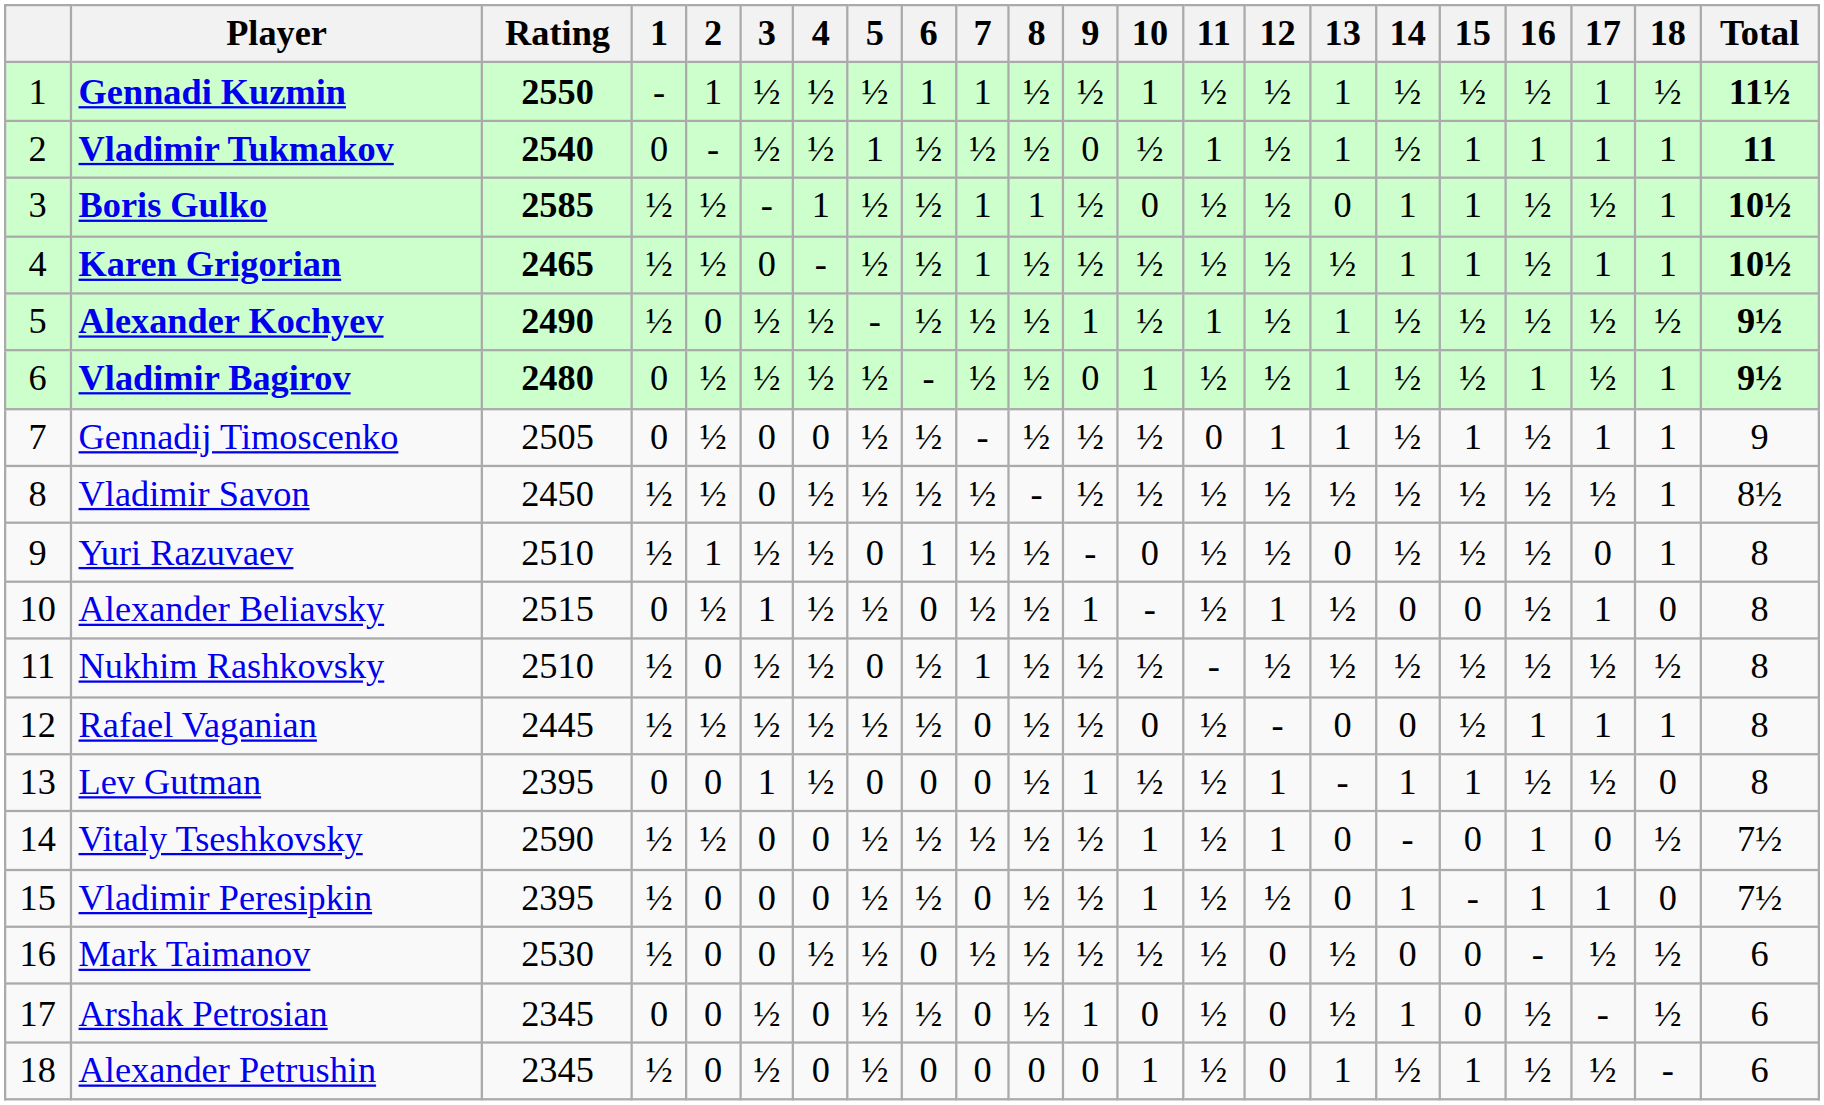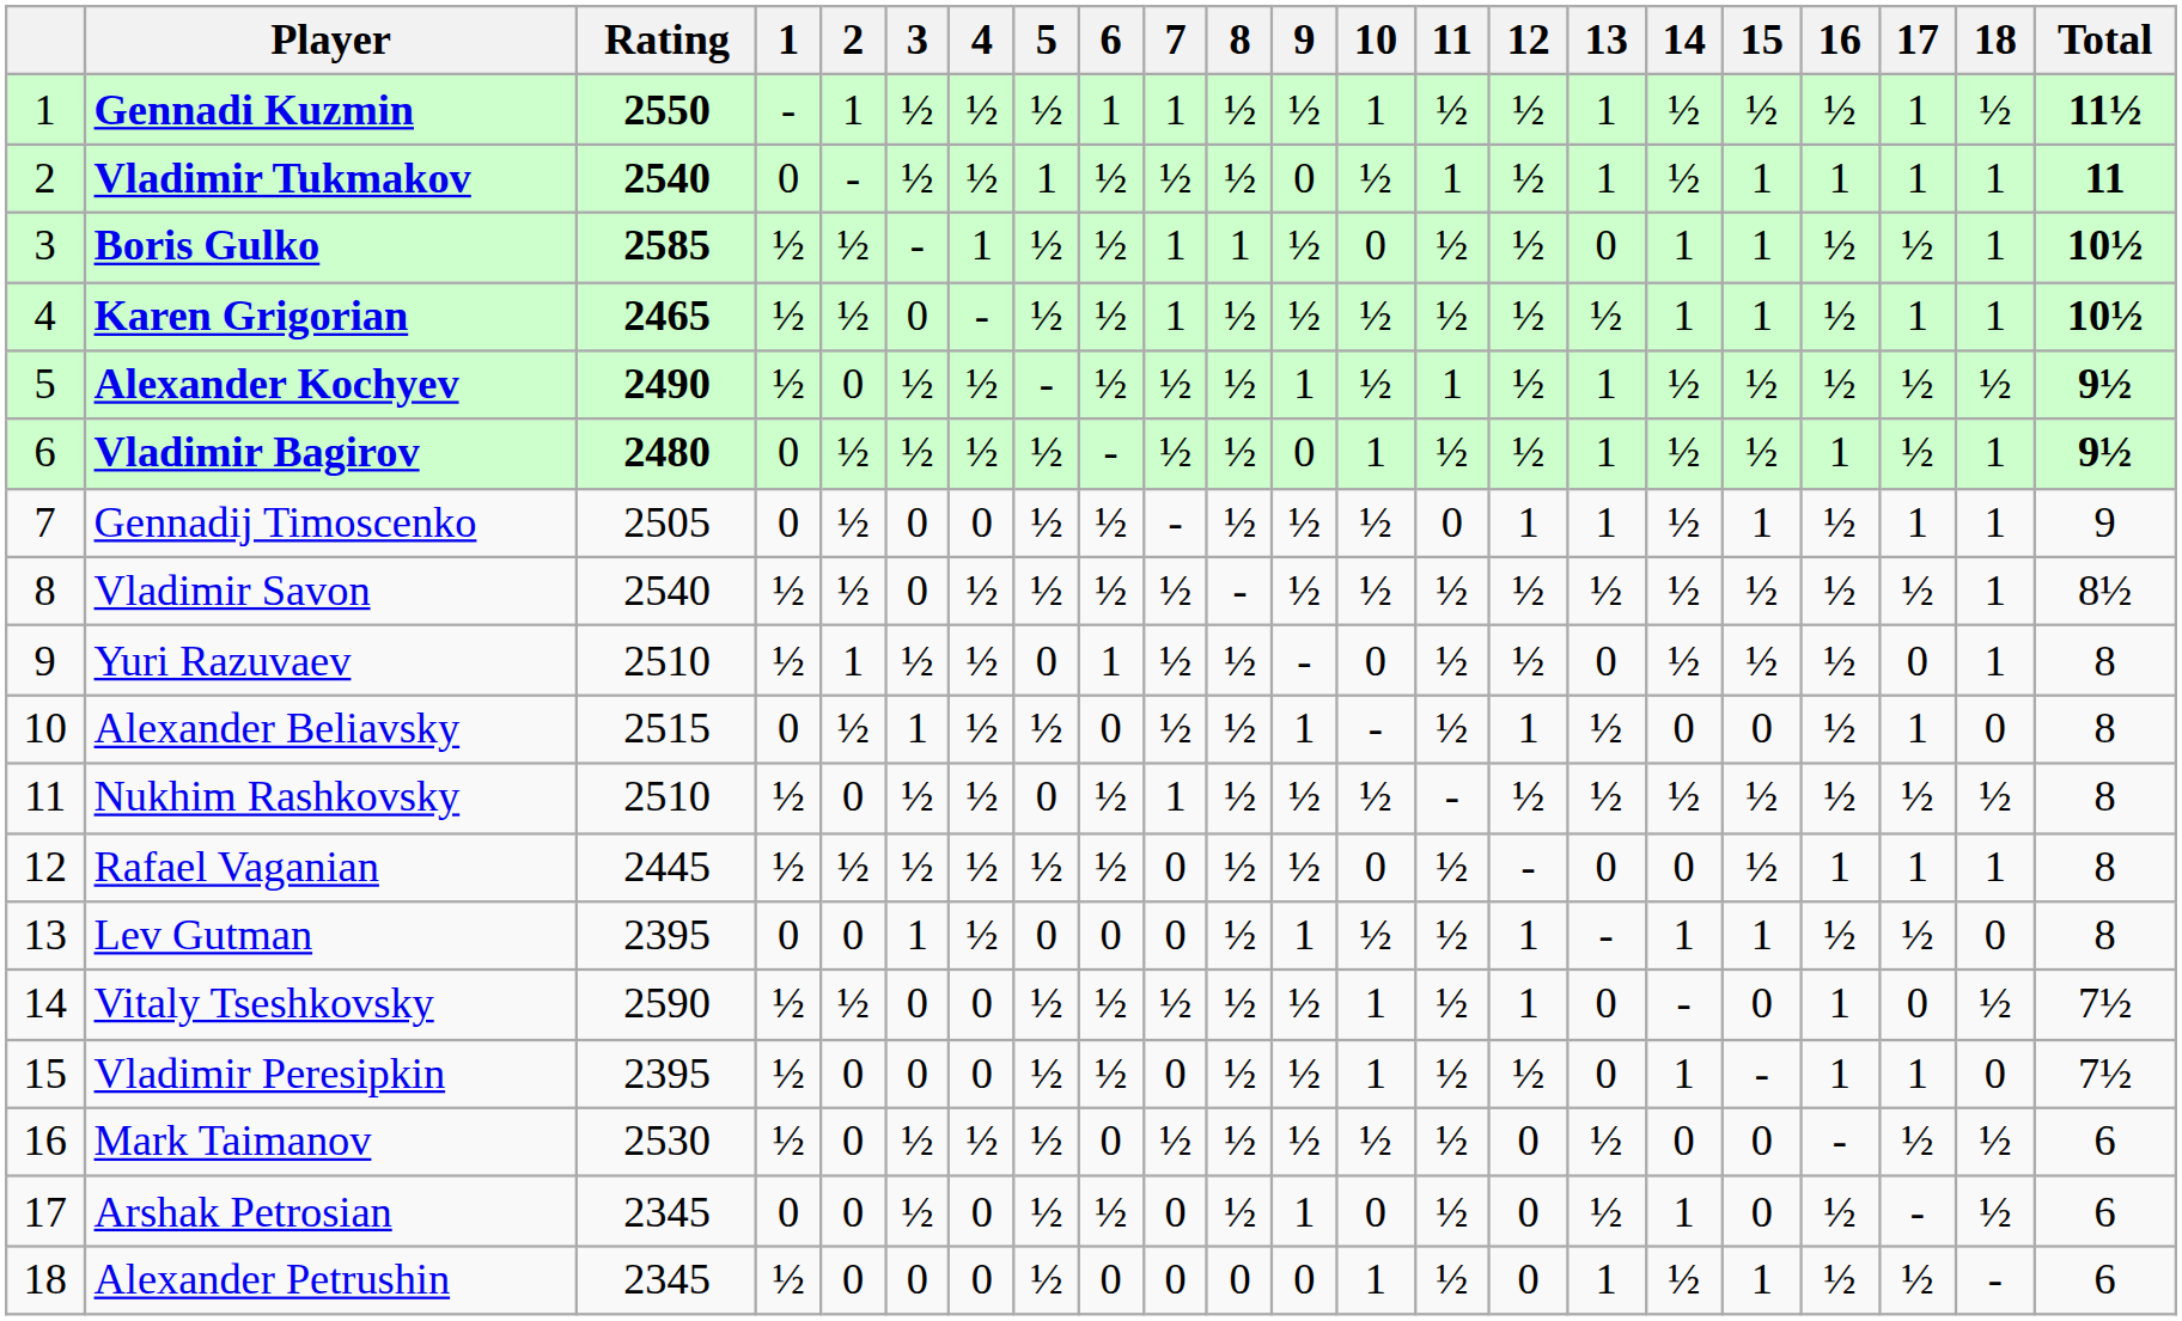 <table class="wikitable" border="1" width="800px">
 <tr>
 <th></th>
 <th>Player</th>
 <th>Rating</th>
 <th>1</th>
 <th>2</th>
 <th>3</th>
 <th>4</th>
 <th>5</th>
 <th>6</th>
 <th>7</th>
 <th>8</th>
 <th>9</th>
 <th>10</th>
 <th>11</th>
 <th>12</th>
 <th>13</th>
 <th>14</th>
 <th>15</th>
 <th>16</th>
 <th>17</th>
 <th>18</th>
 <th>Total</th>
 </tr>
 <tr align=center style="background:#ccffcc;">
 <td>1</td>
 <td align=left> <strong><a href='#'>Gennadi Kuzmin</a></strong></td>
 <td><strong>2550</strong></td>
 <td>-</td>
 <td>1</td>
 <td>½</td>
 <td>½</td>
 <td>½</td>
 <td>1</td>
 <td>1</td>
 <td>½</td>
 <td>½</td>
 <td>1</td>
 <td>½</td>
 <td>½</td>
 <td>1</td>
 <td>½</td>
 <td>½</td>
 <td>½</td>
 <td>1</td>
 <td>½</td>
 <td align=center><strong>11½</strong></td>
 </tr>
 <tr align=center style="background:#ccffcc;">
 <td>2</td>
 <td align=left> <strong><a href='#'>Vladimir Tukmakov</a></strong></td>
 <td><strong>2540</strong></td>
 <td>0</td>
 <td>-</td>
 <td>½</td>
 <td>½</td>
 <td>1</td>
 <td>½</td>
 <td>½</td>
 <td>½</td>
 <td>0</td>
 <td>½</td>
 <td>1</td>
 <td>½</td>
 <td>1</td>
 <td>½</td>
 <td>1</td>
 <td>1</td>
 <td>1</td>
 <td>1</td>
 <td align=center><strong>11</strong></td>
 </tr>
 <tr align=center style="background:#ccffcc;">
 <td>3</td>
 <td align=left> <strong><a href='#'>Boris Gulko</a></strong></td>
 <td><strong>2585</strong></td>
 <td>½</td>
 <td>½</td>
 <td>-</td>
 <td>1</td>
 <td>½</td>
 <td>½</td>
 <td>1</td>
 <td>1</td>
 <td>½</td>
 <td>0</td>
 <td>½</td>
 <td>½</td>
 <td>0</td>
 <td>1</td>
 <td>1</td>
 <td>½</td>
 <td>½</td>
 <td>1</td>
 <td align=center><strong>10½</strong></td>
 </tr>
 <tr align=center style="background:#ccffcc;">
 <td>4</td>
 <td align=left> <strong><a href='#'>Karen Grigorian</a></strong></td>
 <td><strong>2465</strong></td>
 <td>½</td>
 <td>½</td>
 <td>0</td>
 <td>-</td>
 <td>½</td>
 <td>½</td>
 <td>1</td>
 <td>½</td>
 <td>½</td>
 <td>½</td>
 <td>½</td>
 <td>½</td>
 <td>½</td>
 <td>1</td>
 <td>1</td>
 <td>½</td>
 <td>1</td>
 <td>1</td>
 <td align=center><strong>10½</strong></td>
 </tr>
 <tr align=center style="background:#ccffcc;">
 <td>5</td>
 <td align=left> <strong><a href='#'>Alexander Kochyev</a></strong></td>
 <td><strong>2490</strong></td>
 <td>½</td>
 <td>0</td>
 <td>½</td>
 <td>½</td>
 <td>-</td>
 <td>½</td>
 <td>½</td>
 <td>½</td>
 <td>1</td>
 <td>½</td>
 <td>1</td>
 <td>½</td>
 <td>1</td>
 <td>½</td>
 <td>½</td>
 <td>½</td>
 <td>½</td>
 <td>½</td>
 <td align=center><strong>9½</strong></td>
 </tr>
 <tr align=center style="background:#ccffcc;">
 <td>6</td>
 <td align=left> <strong><a href='#'>Vladimir Bagirov</a></strong></td>
 <td><strong>2480</strong></td>
 <td>0</td>
 <td>½</td>
 <td>½</td>
 <td>½</td>
 <td>½</td>
 <td>-</td>
 <td>½</td>
 <td>½</td>
 <td>0</td>
 <td>1</td>
 <td>½</td>
 <td>½</td>
 <td>1</td>
 <td>½</td>
 <td>½</td>
 <td>1</td>
 <td>½</td>
 <td>1</td>
 <td align=center><strong>9½</strong></td>
 </tr>
 <tr align=center>
 <td>7</td>
 <td align=left> <a href='#'>Gennadij Timoscenko</a></td>
 <td>2505</td>
 <td>0</td>
 <td>½</td>
 <td>0</td>
 <td>0</td>
 <td>½</td>
 <td>½</td>
 <td>-</td>
 <td>½</td>
 <td>½</td>
 <td>½</td>
 <td>0</td>
 <td>1</td>
 <td>1</td>
 <td>½</td>
 <td>1</td>
 <td>½</td>
 <td>1</td>
 <td>1</td>
 <td align=center>9</td>
 </tr>
 <tr align=center>
 <td>8</td>
 <td align=left> <a href='#'>Vladimir Savon</a></td>
-<td>2450</td>
+<td>2540</td>
 <td>½</td>
 <td>½</td>
 <td>0</td>
 <td>½</td>
 <td>½</td>
 <td>½</td>
 <td>½</td>
 <td>-</td>
 <td>½</td>
 <td>½</td>
 <td>½</td>
 <td>½</td>
 <td>½</td>
 <td>½</td>
 <td>½</td>
 <td>½</td>
 <td>½</td>
 <td>1</td>
 <td align=center>8½</td>
 </tr>
 <tr align=center>
 <td>9</td>
 <td align=left> <a href='#'>Yuri Razuvaev</a></td>
 <td>2510</td>
 <td>½</td>
 <td>1</td>
 <td>½</td>
 <td>½</td>
 <td>0</td>
 <td>1</td>
 <td>½</td>
 <td>½</td>
 <td>-</td>
 <td>0</td>
 <td>½</td>
 <td>½</td>
 <td>0</td>
 <td>½</td>
 <td>½</td>
 <td>½</td>
 <td>0</td>
 <td>1</td>
 <td align=center>8</td>
 </tr>
 <tr align=center>
 <td>10</td>
 <td align=left> <a href='#'>Alexander Beliavsky</a></td>
 <td>2515</td>
 <td>0</td>
 <td>½</td>
 <td>1</td>
 <td>½</td>
 <td>½</td>
 <td>0</td>
 <td>½</td>
 <td>½</td>
 <td>1</td>
 <td>-</td>
 <td>½</td>
 <td>1</td>
 <td>½</td>
 <td>0</td>
 <td>0</td>
 <td>½</td>
 <td>1</td>
 <td>0</td>
 <td align=center>8</td>
 </tr>
 <tr align=center>
 <td>11</td>
 <td align=left> <a href='#'>Nukhim Rashkovsky</a></td>
 <td>2510</td>
 <td>½</td>
 <td>0</td>
 <td>½</td>
 <td>½</td>
 <td>0</td>
 <td>½</td>
 <td>1</td>
 <td>½</td>
 <td>½</td>
 <td>½</td>
 <td>-</td>
 <td>½</td>
 <td>½</td>
 <td>½</td>
 <td>½</td>
 <td>½</td>
 <td>½</td>
 <td>½</td>
 <td align=center>8</td>
 </tr>
 <tr align=center>
 <td>12</td>
 <td align=left> <a href='#'>Rafael Vaganian</a></td>
 <td>2445</td>
 <td>½</td>
 <td>½</td>
 <td>½</td>
 <td>½</td>
 <td>½</td>
 <td>½</td>
 <td>0</td>
 <td>½</td>
 <td>½</td>
 <td>0</td>
 <td>½</td>
 <td>-</td>
 <td>0</td>
 <td>0</td>
 <td>½</td>
 <td>1</td>
 <td>1</td>
 <td>1</td>
 <td align=center>8</td>
 </tr>
 <tr align=center>
 <td>13</td>
 <td align=left> <a href='#'>Lev Gutman</a></td>
 <td>2395</td>
 <td>0</td>
 <td>0</td>
 <td>1</td>
 <td>½</td>
 <td>0</td>
 <td>0</td>
 <td>0</td>
 <td>½</td>
 <td>1</td>
 <td>½</td>
 <td>½</td>
 <td>1</td>
 <td>-</td>
 <td>1</td>
 <td>1</td>
 <td>½</td>
 <td>½</td>
 <td>0</td>
 <td align=center>8</td>
 </tr>
 <tr align=center>
 <td>14</td>
 <td align=left> <a href='#'>Vitaly Tseshkovsky</a></td>
 <td>2590</td>
 <td>½</td>
 <td>½</td>
 <td>0</td>
 <td>0</td>
 <td>½</td>
 <td>½</td>
 <td>½</td>
 <td>½</td>
 <td>½</td>
 <td>1</td>
 <td>½</td>
 <td>1</td>
 <td>0</td>
 <td>-</td>
 <td>0</td>
 <td>1</td>
 <td>0</td>
 <td>½</td>
 <td align=center>7½</td>
 </tr>
 <tr align=center>
 <td>15</td>
 <td align=left> <a href='#'>Vladimir Peresipkin</a></td>
 <td>2395</td>
 <td>½</td>
 <td>0</td>
 <td>0</td>
 <td>0</td>
 <td>½</td>
 <td>½</td>
 <td>0</td>
 <td>½</td>
 <td>½</td>
 <td>1</td>
 <td>½</td>
 <td>½</td>
 <td>0</td>
 <td>1</td>
 <td>-</td>
 <td>1</td>
 <td>1</td>
 <td>0</td>
 <td align=center>7½</td>
 </tr>
 <tr align=center>
 <td>16</td>
 <td align=left> <a href='#'>Mark Taimanov</a></td>
 <td>2530</td>
 <td>½</td>
 <td>0</td>
-<td>0</td>
+<td>½</td>
 <td>½</td>
 <td>½</td>
 <td>0</td>
 <td>½</td>
 <td>½</td>
 <td>½</td>
 <td>½</td>
 <td>½</td>
 <td>0</td>
 <td>½</td>
 <td>0</td>
 <td>0</td>
 <td>-</td>
 <td>½</td>
 <td>½</td>
 <td align=center>6</td>
 </tr>
 <tr align=center>
 <td>17</td>
 <td align=left> <a href='#'>Arshak Petrosian</a></td>
 <td>2345</td>
 <td>0</td>
 <td>0</td>
 <td>½</td>
 <td>0</td>
 <td>½</td>
 <td>½</td>
 <td>0</td>
 <td>½</td>
 <td>1</td>
 <td>0</td>
 <td>½</td>
 <td>0</td>
 <td>½</td>
 <td>1</td>
 <td>0</td>
 <td>½</td>
 <td>-</td>
 <td>½</td>
 <td align=center>6</td>
 </tr>
 <tr align=center>
 <td>18</td>
 <td align=left> <a href='#'>Alexander Petrushin</a></td>
 <td>2345</td>
 <td>½</td>
 <td>0</td>
-<td>½</td>
+<td>0</td>
 <td>0</td>
 <td>½</td>
 <td>0</td>
 <td>0</td>
 <td>0</td>
 <td>0</td>
 <td>1</td>
 <td>½</td>
 <td>0</td>
 <td>1</td>
 <td>½</td>
 <td>1</td>
 <td>½</td>
 <td>½</td>
 <td>-</td>
 <td align=center>6</td>
 </tr>
 </table>
